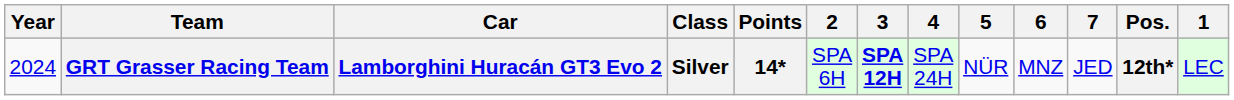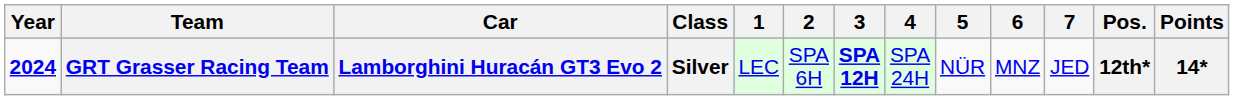 <table class="wikitable" border="1" style="text-align:center; font-size:90%;">
 <tr>
 <th>Year</th>
 <th>Team</th>
 <th>Car</th>
 <th>Class</th>
-<th>Points</th>
+<th>1</th>
 <th>2</th>
 <th>3</th>
 <th>4</th>
 <th>5</th>
 <th>6</th>
 <th>7</th>
 <th>Pos.</th>
-<th>1</th>
+<th>Points</th>
 </tr>
 <tr>
-<td><a href='#'>2024</a></td>
+<td><strong><a href='#'>2024</a></strong></td>
 <th><a href='#'>GRT Grasser Racing Team</a></th>
 <th><a href='#'>Lamborghini Huracán GT3 Evo 2</a></th>
 <th>Silver</th>
-<th>14*</th>
+<td style="background:#DFFFDF;"><a href='#'>LEC</a><br></td>
 <td style="background:#DFFFDF;"><a href='#'>SPA<br>6H</a><br></td>
 <td style="background:#DFFFDF;"><strong><a href='#'>SPA<br>12H</a><br></strong></td>
 <td style="background:#DFFFDF;"><a href='#'>SPA<br>24H</a><br></td>
 <td style="background:#;"><a href='#'>NÜR</a><br></td>
 <td style="background:#;"><a href='#'>MNZ</a><br></td>
 <td style="background:#;"><a href='#'>JED</a><br></td>
 <th>12th*</th>
-<td style="background:#DFFFDF;"><a href='#'>LEC</a><br></td>
+<th>14*</th>
 </tr>
 </table>
